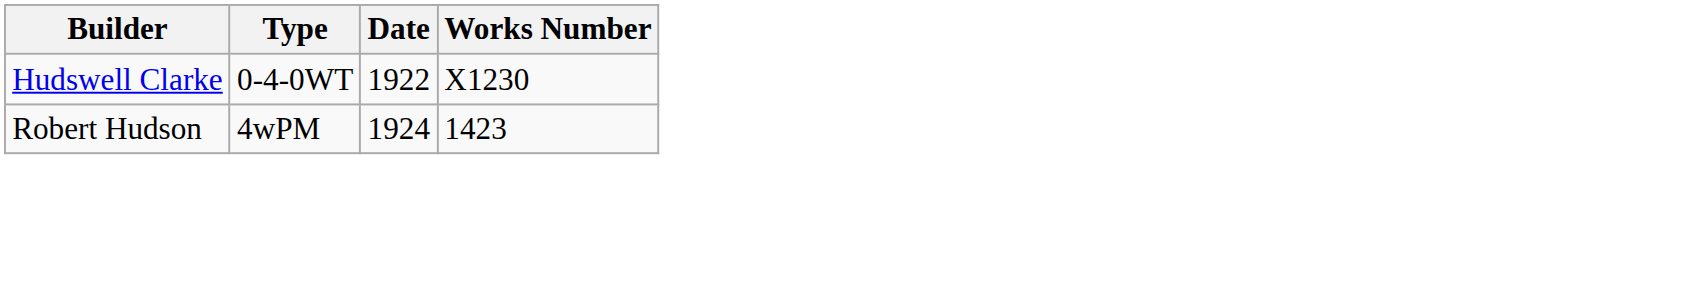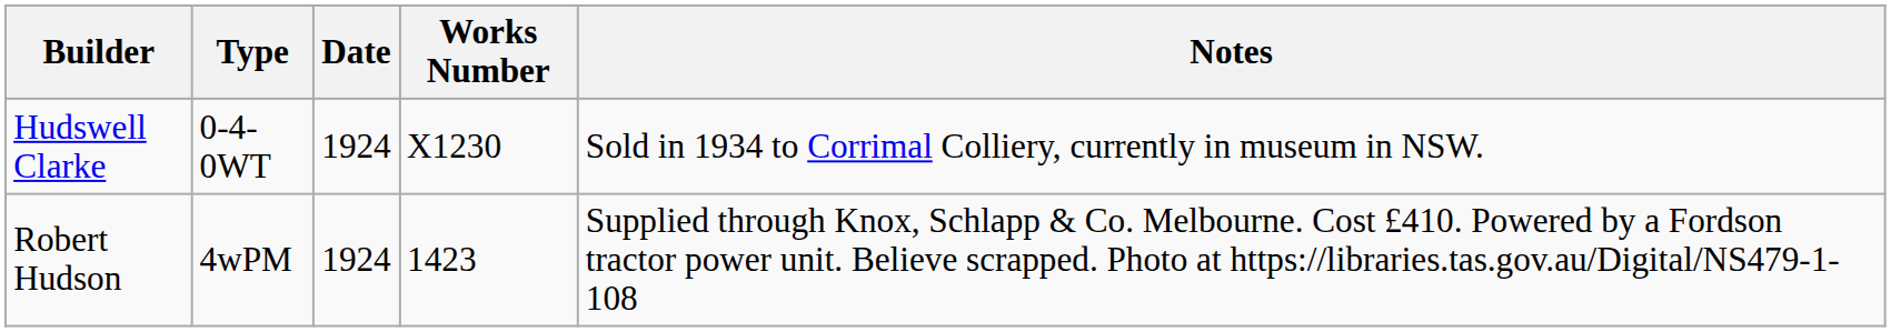 <table class="wikitable sortable">
 <tr>
 <th>Builder</th>
 <th>Type</th>
 <th>Date</th>
 <th>Works Number</th>
+<th>Notes</th>
 </tr>
 <tr>
 <td><a href='#'>Hudswell Clarke</a></td>
 <td>0-4-0WT</td>
-<td>1922</td>
+<td>1924</td>
 <td>X1230</td>
+<td>Sold in 1934 to <a href='#'>Corrimal</a> Colliery, currently in museum in NSW.</td>
 </tr>
 <tr>
 <td>Robert Hudson</td>
 <td>4wPM</td>
 <td>1924</td>
 <td>1423</td>
+<td>Supplied through Knox, Schlapp & Co. Melbourne. Cost £410. Powered by a Fordson tractor power unit. Believe scrapped. Photo at https://libraries.tas.gov.au/Digital/NS479-1-108</td>
 </tr>
 </table>
